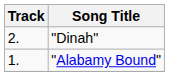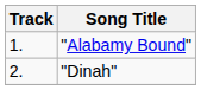 <table class="wikitable" style="font-size:95%;">
 <tr>
 <th>Track</th>
 <th>Song Title</th>
 </tr>
 <tr>
+<td>1.</td>
+<td>"<a href='#'>Alabamy Bound</a>"</td>
+</tr>
+<tr>
 <td>2.</td>
 <td>"Dinah"</td>
 </tr>
 <tr>
-<td>1.</td>
-<td>"<a href='#'>Alabamy Bound</a>"</td>
-</tr>
-<tr>
 </tr>
 </table>
